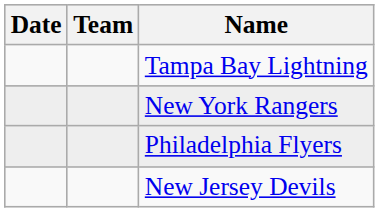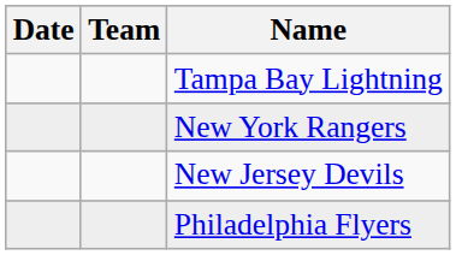 <table class="wikitable sortable">
 <tr>
 <th>Date</th>
 <th>Team</th>
 <th>Name</th>
 </tr>
 <tr>
 <td></td>
 <td></td>
 <td><a href='#'>Tampa Bay Lightning</a></td>
 </tr>
 <tr bgcolor="eeeeee">
 <td></td>
 <td></td>
 <td><a href='#'>New York Rangers</a></td>
 </tr>
+<tr>
+<td></td>
+<td></td>
+<td><a href='#'>New Jersey Devils</a></td>
+</tr>
 <tr bgcolor="eeeeee">
 <td></td>
 <td></td>
 <td><a href='#'>Philadelphia Flyers</a></td>
 </tr>
-<tr>
-<td></td>
-<td></td>
-<td><a href='#'>New Jersey Devils</a></td>
-</tr>
 </table>
